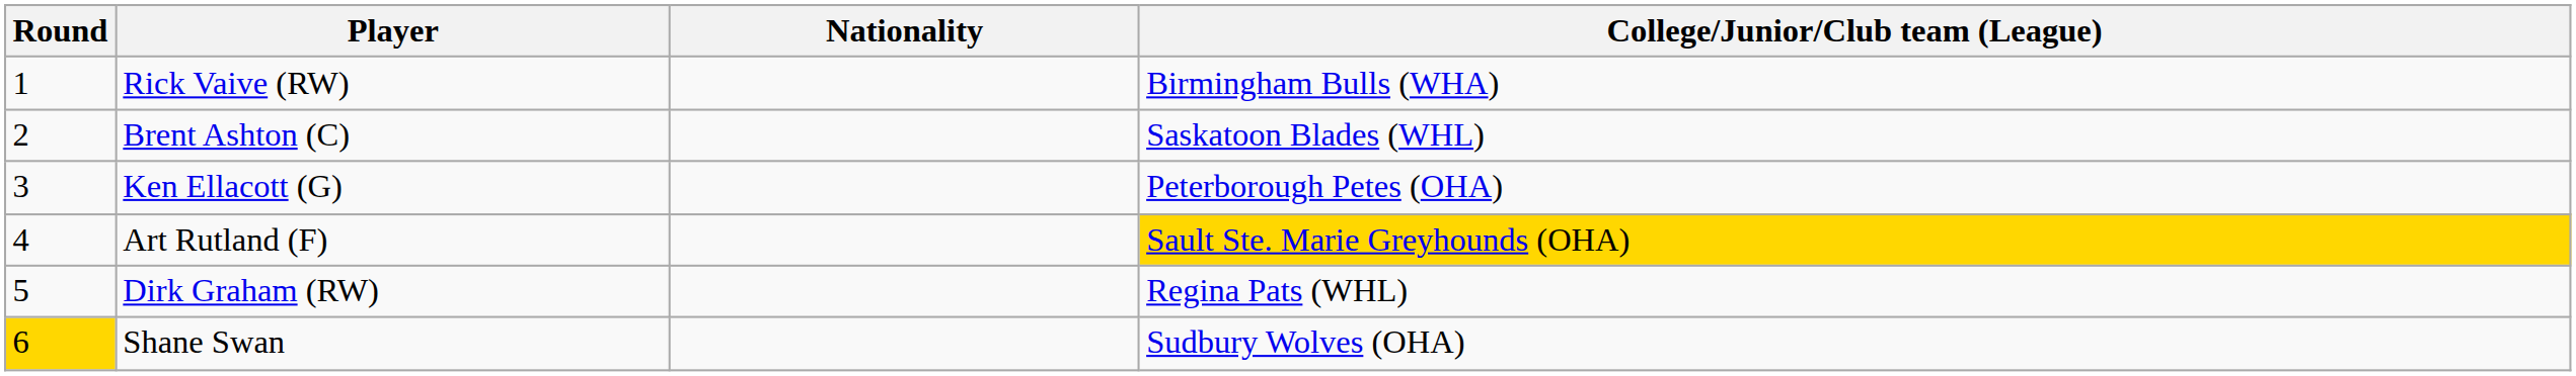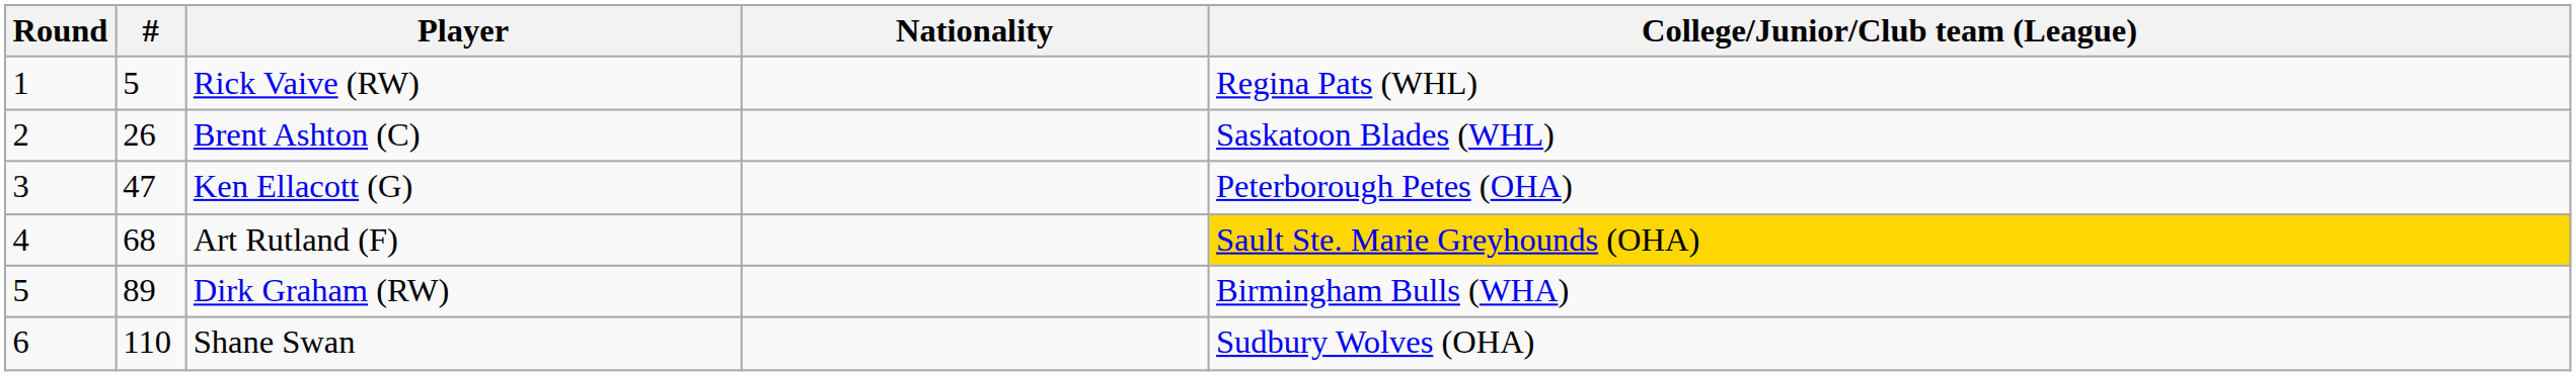 <table class="wikitable">
 <tr>
 <th bgcolor="#DDDDFF" width="2.75%">Round</th>
+<th bgcolor="#DDDDFF" width="2.75%">#</th>
 <th bgcolor="#DDDDFF" width="22.0%">Player</th>
 <th bgcolor="#DDDDFF" width="18.5%">Nationality</th>
 <th bgcolor="#DDDDFF" width="100.0%">College/Junior/Club team (League)</th>
 </tr>
 <tr>
 <td>1</td>
+<td>5</td>
 <td><a href='#'>Rick Vaive</a> (RW)</td>
 <td></td>
-<td><a href='#'>Birmingham Bulls</a> (<a href='#'>WHA</a>)</td>
+<td><a href='#'>Regina Pats</a> (WHL)</td>
 </tr>
 <tr>
 <td>2</td>
+<td>26</td>
 <td><a href='#'>Brent Ashton</a> (C)</td>
 <td></td>
 <td><a href='#'>Saskatoon Blades</a> (<a href='#'>WHL</a>)</td>
 </tr>
 <tr>
 <td>3</td>
+<td>47</td>
 <td><a href='#'>Ken Ellacott</a> (G)</td>
 <td></td>
 <td><a href='#'>Peterborough Petes</a> (<a href='#'>OHA</a>)</td>
 </tr>
 <tr>
 <td>4</td>
+<td>68</td>
 <td>Art Rutland (F)</td>
 <td></td>
 <td style="background: gold;"><a href='#'>Sault Ste. Marie Greyhounds</a> (OHA)</td>
 </tr>
 <tr>
 <td>5</td>
+<td>89</td>
 <td><a href='#'>Dirk Graham</a> (RW)</td>
 <td></td>
-<td><a href='#'>Regina Pats</a> (WHL)</td>
+<td><a href='#'>Birmingham Bulls</a> (<a href='#'>WHA</a>)</td>
 </tr>
 <tr>
-<td style="background: gold;">6</td>
+<td>6</td>
+<td>110</td>
 <td>Shane Swan</td>
 <td></td>
 <td><a href='#'>Sudbury Wolves</a> (OHA)</td>
 </tr>
 </table>
